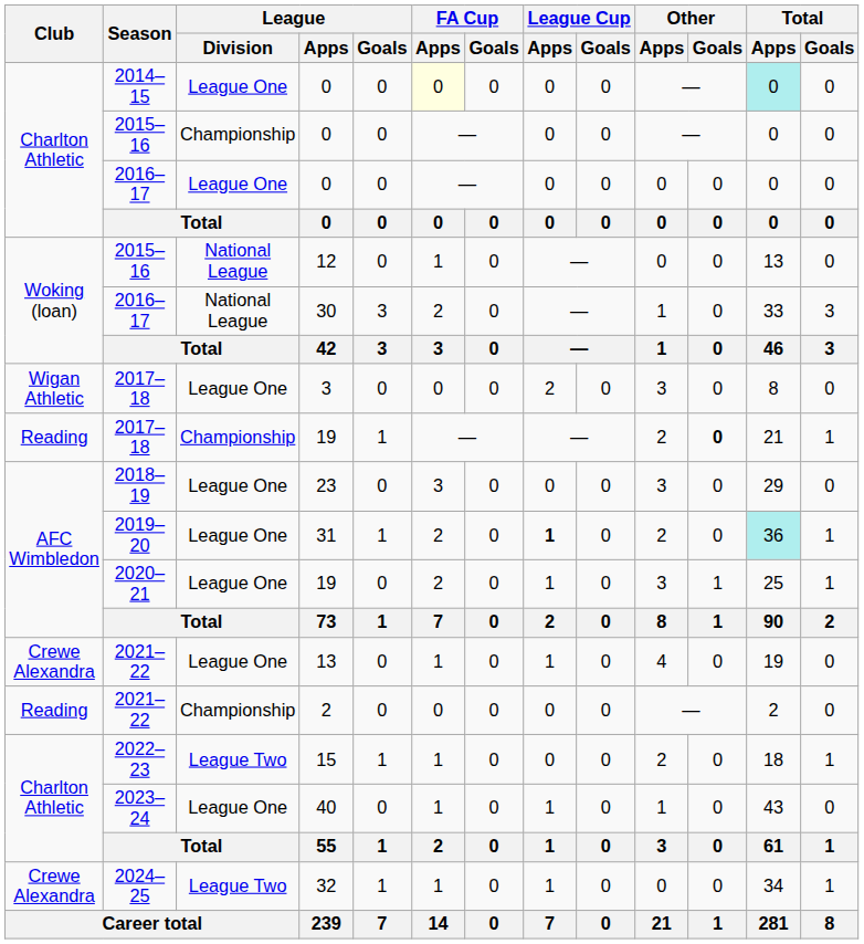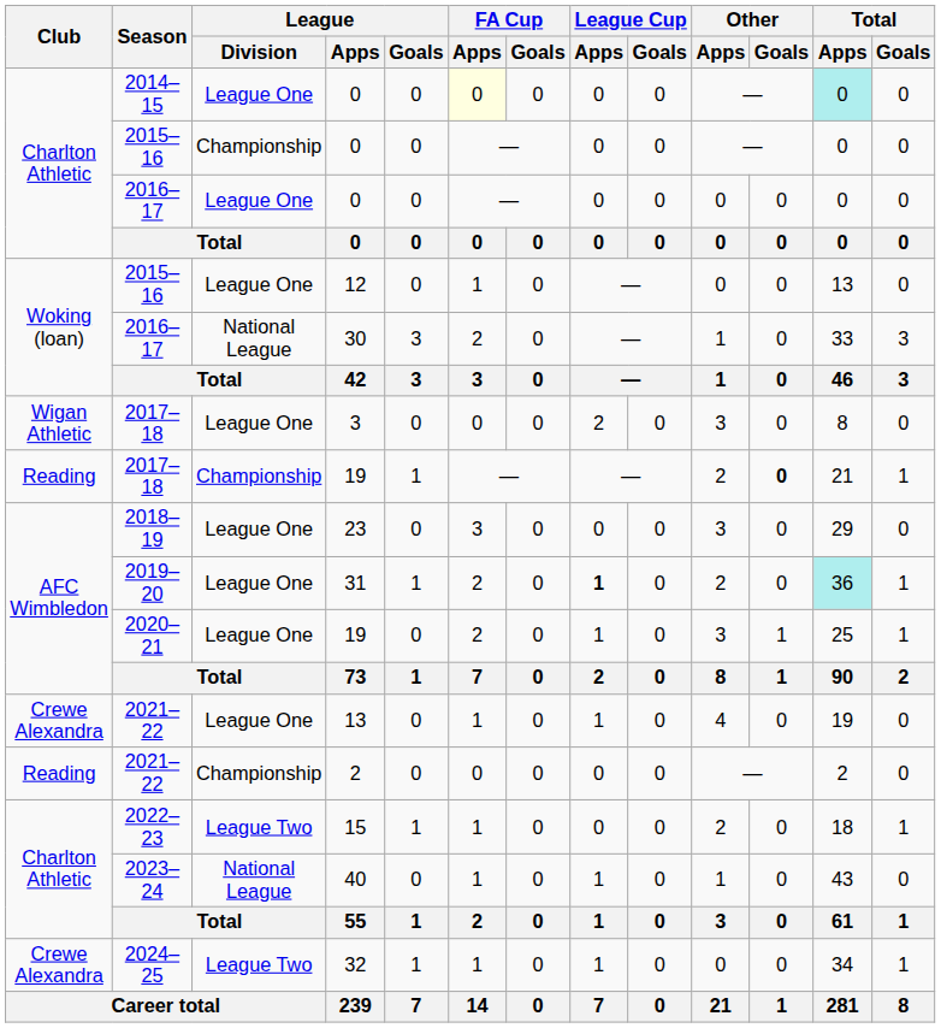 <table class="wikitable" style="text-align: center">
 <tr>
 <th rowspan="2">Club</th>
 <th rowspan="2">Season</th>
 <th colspan="3">League</th>
 <th colspan="2"><a href='#'>FA Cup</a></th>
 <th colspan="2"><a href='#'>League Cup</a></th>
 <th colspan="2">Other</th>
 <th colspan="2">Total</th>
 </tr>
 <tr>
 <th>Division</th>
 <th>Apps</th>
 <th>Goals</th>
 <th>Apps</th>
 <th>Goals</th>
 <th>Apps</th>
 <th>Goals</th>
 <th>Apps</th>
 <th>Goals</th>
 <th>Apps</th>
 <th>Goals</th>
 </tr>
 <tr>
 <td rowspan="4"><a href='#'>Charlton Athletic</a></td>
 <td><a href='#'>2014–15</a></td>
 <td><a href='#'>League One</a></td>
 <td>0</td>
 <td>0</td>
 <td style="background: lightyellow;">0</td>
 <td>0</td>
 <td>0</td>
 <td>0</td>
 <td colspan="2">—</td>
 <td style="background: paleturquoise;">0</td>
 <td>0</td>
 </tr>
 <tr>
 <td><a href='#'>2015–16</a></td>
 <td>Championship</td>
 <td>0</td>
 <td>0</td>
 <td colspan="2">—</td>
 <td>0</td>
 <td>0</td>
 <td colspan="2">—</td>
 <td>0</td>
 <td>0</td>
 </tr>
 <tr>
 <td><a href='#'>2016–17</a></td>
 <td><a href='#'>League One</a></td>
 <td>0</td>
 <td>0</td>
 <td colspan="2">—</td>
 <td>0</td>
 <td>0</td>
 <td>0</td>
 <td>0</td>
 <td>0</td>
 <td>0</td>
 </tr>
 <tr>
 <th colspan="2">Total</th>
 <th>0</th>
 <th>0</th>
 <th>0</th>
 <th>0</th>
 <th>0</th>
 <th>0</th>
 <th>0</th>
 <th>0</th>
 <th>0</th>
 <th>0</th>
 </tr>
 <tr>
 <td rowspan="3"><a href='#'>Woking</a> (loan)</td>
 <td><a href='#'>2015–16</a></td>
-<td><a href='#'>National League</a></td>
+<td>League One</td>
 <td>12</td>
 <td>0</td>
 <td>1</td>
 <td>0</td>
 <td colspan="2">—</td>
 <td>0</td>
 <td>0</td>
 <td>13</td>
 <td>0</td>
 </tr>
 <tr>
 <td><a href='#'>2016–17</a></td>
 <td>National League</td>
 <td>30</td>
 <td>3</td>
 <td>2</td>
 <td>0</td>
 <td colspan="2">—</td>
 <td>1</td>
 <td>0</td>
 <td>33</td>
 <td>3</td>
 </tr>
 <tr>
 <th colspan="2">Total</th>
 <th>42</th>
 <th>3</th>
 <th>3</th>
 <th>0</th>
 <th colspan="2">—</th>
 <th>1</th>
 <th>0</th>
 <th>46</th>
 <th>3</th>
 </tr>
 <tr>
 <td rowspan="1"><a href='#'>Wigan Athletic</a></td>
 <td><a href='#'>2017–18</a></td>
 <td>League One</td>
 <td>3</td>
 <td>0</td>
 <td>0</td>
 <td>0</td>
 <td>2</td>
 <td>0</td>
 <td>3</td>
 <td>0</td>
 <td>8</td>
 <td>0</td>
 </tr>
 <tr>
 <td><a href='#'>Reading</a></td>
 <td><a href='#'>2017–18</a></td>
 <td><a href='#'>Championship</a></td>
 <td>19</td>
 <td>1</td>
 <td colspan="2">—</td>
 <td colspan="2">—</td>
 <td>2</td>
 <td><strong>0</strong></td>
 <td>21</td>
 <td>1</td>
 </tr>
 <tr>
 <td rowspan="4"><a href='#'>AFC Wimbledon</a></td>
 <td><a href='#'>2018–19</a></td>
 <td>League One</td>
 <td>23</td>
 <td>0</td>
 <td>3</td>
 <td>0</td>
 <td>0</td>
 <td>0</td>
 <td>3</td>
 <td>0</td>
 <td>29</td>
 <td>0</td>
 </tr>
 <tr>
 <td><a href='#'>2019–20</a></td>
 <td>League One</td>
 <td>31</td>
 <td>1</td>
 <td>2</td>
 <td>0</td>
 <td><strong>1</strong></td>
 <td>0</td>
 <td>2</td>
 <td>0</td>
 <td style="background: paleturquoise;">36</td>
 <td>1</td>
 </tr>
 <tr>
 <td><a href='#'>2020–21</a></td>
 <td>League One</td>
 <td>19</td>
 <td>0</td>
 <td>2</td>
 <td>0</td>
 <td>1</td>
 <td>0</td>
 <td>3</td>
 <td>1</td>
 <td>25</td>
 <td>1</td>
 </tr>
 <tr>
 <th colspan="2">Total</th>
 <th>73</th>
 <th>1</th>
 <th>7</th>
 <th>0</th>
 <th>2</th>
 <th>0</th>
 <th>8</th>
 <th>1</th>
 <th>90</th>
 <th>2</th>
 </tr>
 <tr>
 <td><a href='#'>Crewe Alexandra</a></td>
 <td><a href='#'>2021–22</a></td>
 <td>League One</td>
 <td>13</td>
 <td>0</td>
 <td>1</td>
 <td>0</td>
 <td>1</td>
 <td>0</td>
 <td>4</td>
 <td>0</td>
 <td>19</td>
 <td>0</td>
 </tr>
 <tr>
 <td><a href='#'>Reading</a></td>
 <td><a href='#'>2021–22</a></td>
 <td>Championship</td>
 <td>2</td>
 <td>0</td>
 <td>0</td>
 <td>0</td>
 <td>0</td>
 <td>0</td>
 <td colspan="2">—</td>
 <td>2</td>
 <td>0</td>
 </tr>
 <tr>
 <td rowspan="3"><a href='#'>Charlton Athletic</a></td>
 <td><a href='#'>2022–23</a></td>
 <td><a href='#'>League Two</a></td>
 <td>15</td>
 <td>1</td>
 <td>1</td>
 <td>0</td>
 <td>0</td>
 <td>0</td>
 <td>2</td>
 <td>0</td>
 <td>18</td>
 <td>1</td>
 </tr>
 <tr>
 <td><a href='#'>2023–24</a></td>
-<td>League One</td>
+<td><a href='#'>National League</a></td>
 <td>40</td>
 <td>0</td>
 <td>1</td>
 <td>0</td>
 <td>1</td>
 <td>0</td>
 <td>1</td>
 <td>0</td>
 <td>43</td>
 <td>0</td>
 </tr>
 <tr>
 <th colspan="2">Total</th>
 <th>55</th>
 <th>1</th>
 <th>2</th>
 <th>0</th>
 <th>1</th>
 <th>0</th>
 <th>3</th>
 <th>0</th>
 <th>61</th>
 <th>1</th>
 </tr>
 <tr>
 <td><a href='#'>Crewe Alexandra</a></td>
 <td><a href='#'>2024–25</a></td>
 <td><a href='#'>League Two</a></td>
 <td>32</td>
 <td>1</td>
 <td>1</td>
 <td>0</td>
 <td>1</td>
 <td>0</td>
 <td>0</td>
 <td>0</td>
 <td>34</td>
 <td>1</td>
 </tr>
 <tr>
 <th colspan="3">Career total</th>
 <th>239</th>
 <th>7</th>
 <th>14</th>
 <th>0</th>
 <th>7</th>
 <th>0</th>
 <th>21</th>
 <th>1</th>
 <th>281</th>
 <th>8</th>
 </tr>
 </table>
